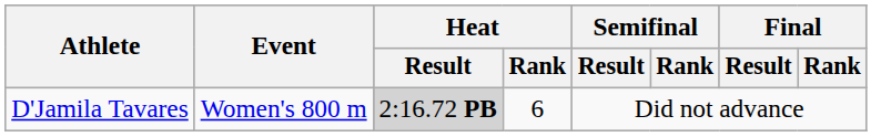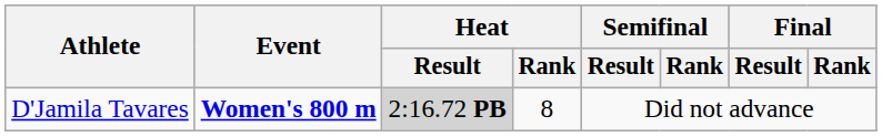 <table class="wikitable" style="font-size:90%">
 <tr>
 <th rowspan="2">Athlete</th>
 <th rowspan="2">Event</th>
 <th colspan="2">Heat</th>
 <th colspan="2">Semifinal</th>
 <th colspan="2">Final</th>
 </tr>
 <tr style="font-size:95%">
 <th>Result</th>
 <th>Rank</th>
 <th>Result</th>
 <th>Rank</th>
 <th>Result</th>
 <th>Rank</th>
 </tr>
 <tr align=center>
 <td align=left><a href='#'>D'Jamila Tavares</a></td>
-<td align=left><a href='#'>Women's 800 m</a></td>
+<td align=left><strong><a href='#'>Women's 800 m</a></strong></td>
 <td style="background: lightgrey;">2:16.72 <strong>PB</strong></td>
-<td>6</td>
+<td>8</td>
 <td colspan="4">Did not advance</td>
 </tr>
 </table>
